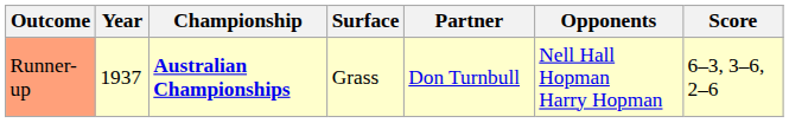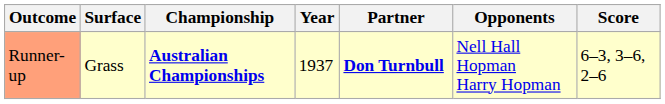 <table class="sortable wikitable">
 <tr>
 <th style="width:65px">Outcome</th>
+<th style="width:50px">Surface</th>
+<th style="width:200px">Championship</th>
 <th style="width:40px">Year</th>
-<th style="width:200px">Championship</th>
-<th style="width:50px">Surface</th>
 <th style="width:200px">Partner</th>
 <th style="width:200px">Opponents</th>
 <th style="width:160px" class="unsortable">Score</th>
 </tr>
 <tr style="background:#ffc;">
 <td style="background:#ffa07a;">Runner-up</td>
+<td>Grass</td>
+<td><strong><a href='#'>Australian Championships</a></strong></td>
 <td>1937</td>
-<td><strong><a href='#'>Australian Championships</a></strong></td>
-<td>Grass</td>
-<td> <a href='#'>Don Turnbull</a></td>
+<td><strong> <a href='#'>Don Turnbull</a></strong></td>
 <td> <a href='#'>Nell Hall Hopman </a> <br>  <a href='#'>Harry Hopman</a></td>
 <td>6–3, 3–6, 2–6</td>
 </tr>
 </table>
